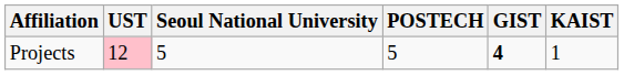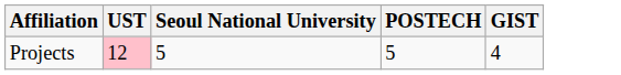 <table class="wikitable">
 <tr>
 <th>Affiliation</th>
 <th>UST</th>
 <th>Seoul National University</th>
 <th>POSTECH</th>
 <th>GIST</th>
-<th>KAIST</th>
 </tr>
 <tr>
 <td>Projects</td>
 <td style="background: pink;">12</td>
 <td>5</td>
 <td>5</td>
-<td><strong>4</strong></td>
-<td>1</td>
+<td>4</td>
 </tr>
 </table>
